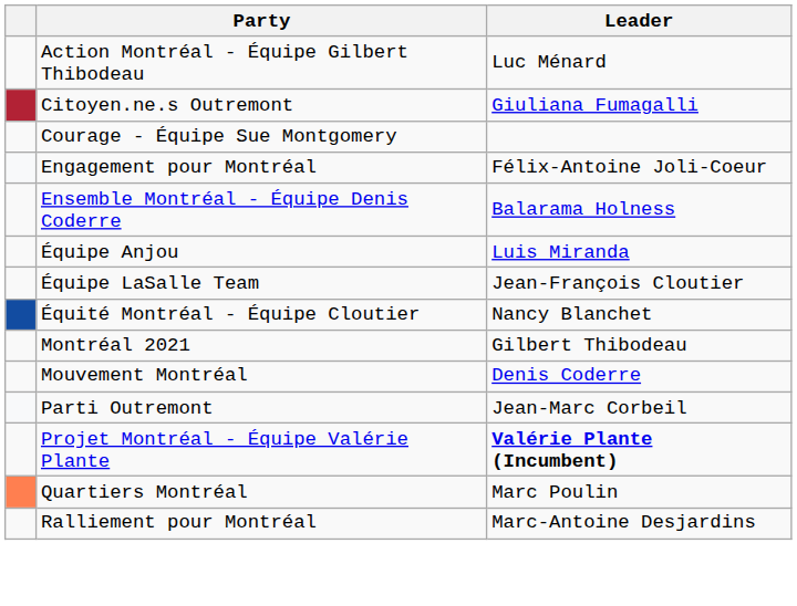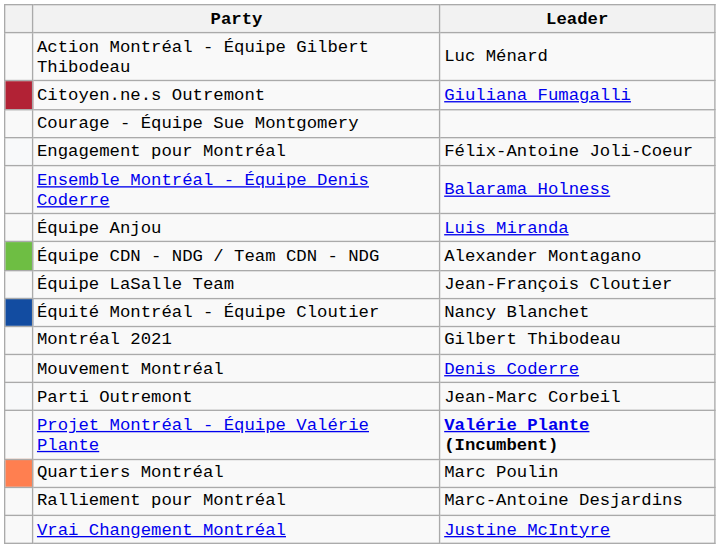 <table class="wikitable">
 <tr>
 <th width="15px"> </th>
 <th width="300px">Party</th>
 <th width="200px">Leader</th>
 </tr>
 <tr>
 <td></td>
 <td>Action Montréal - Équipe Gilbert Thibodeau</td>
 <td>Luc Ménard</td>
 </tr>
 <tr>
 <td style="background: #B22235;"></td>
 <td>Citoyen.ne.s Outremont</td>
 <td><a href='#'>Giuliana Fumagalli</a></td>
 </tr>
 <tr>
 <td></td>
 <td>Courage - Équipe Sue Montgomery</td>
 <td></td>
 </tr>
 <tr>
 <td style="background: #F8F9FA;"></td>
 <td>Engagement pour Montréal</td>
 <td>Félix-Antoine Joli-Coeur</td>
 </tr>
 <tr>
 <td></td>
 <td><a href='#'>Ensemble Montréal - Équipe Denis Coderre</a></td>
 <td><a href='#'>Balarama Holness</a></td>
 </tr>
 <tr>
 <td></td>
 <td>Équipe Anjou</td>
 <td><a href='#'>Luis Miranda</a></td>
+</tr>
+<tr>
+<td style="background: #6EBE43;"></td>
+<td>Équipe CDN - NDG / Team CDN - NDG</td>
+<td>Alexander Montagano</td>
 </tr>
 <tr>
 <td></td>
 <td>Équipe LaSalle Team</td>
 <td>Jean-François Cloutier</td>
 </tr>
 <tr>
 <td style="background: #124CA1;"></td>
 <td>Équité Montréal - Équipe Cloutier</td>
 <td>Nancy Blanchet</td>
 </tr>
 <tr>
 <td></td>
 <td>Montréal 2021</td>
 <td>Gilbert Thibodeau</td>
 </tr>
 <tr>
 <td></td>
 <td>Mouvement Montréal</td>
 <td><a href='#'>Denis Coderre</a></td>
 </tr>
 <tr>
 <td style="background: #F8F9FA;"></td>
 <td>Parti Outremont</td>
 <td>Jean-Marc Corbeil</td>
 </tr>
 <tr>
 <td></td>
 <td><a href='#'>Projet Montréal - Équipe Valérie Plante</a></td>
 <td><strong><a href='#'>Valérie Plante</a> (Incumbent)</strong></td>
 </tr>
 <tr>
 <td style="background: #FF7F50;"></td>
 <td>Quartiers Montréal</td>
 <td>Marc Poulin</td>
 </tr>
 <tr>
 <td></td>
 <td>Ralliement pour Montréal</td>
 <td>Marc-Antoine Desjardins</td>
 </tr>
+<tr>
+<td></td>
+<td><a href='#'>Vrai Changement Montréal</a></td>
+<td><a href='#'>Justine McIntyre</a></td>
+</tr>
 </table>
